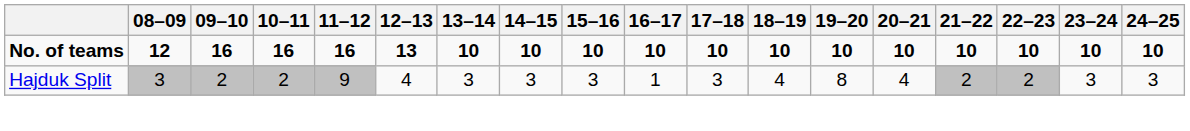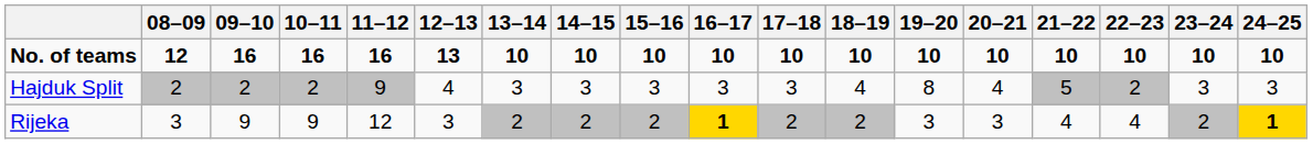 <table border=1  bordercolor="#CCCCCC" class=wikitable style="font-size:90%;">
 <tr align=LEFT valign=CENTER>
 <th></th>
 <th>08–09</th>
 <th>09–10</th>
 <th>10–11</th>
 <th>11–12</th>
 <th>12–13</th>
 <th>13–14</th>
 <th>14–15</th>
 <th>15–16</th>
 <th>16–17</th>
 <th>17–18</th>
 <th>18–19</th>
 <th>19–20</th>
 <th>20–21</th>
 <th>21–22</th>
 <th>22–23</th>
 <th>23–24</th>
 <th>24–25</th>
 </tr>
 <tr align=CENTER>
 <td><strong>No. of teams</strong></td>
 <td><strong>12</strong></td>
 <td><strong>16</strong></td>
 <td><strong>16</strong></td>
 <td><strong>16</strong></td>
 <td><strong>13</strong></td>
 <td><strong>10</strong></td>
 <td><strong>10</strong></td>
 <td><strong>10</strong></td>
 <td><strong>10</strong></td>
 <td><strong>10</strong></td>
 <td><strong>10</strong></td>
 <td><strong>10</strong></td>
 <td><strong>10</strong></td>
 <td><strong>10</strong></td>
 <td><strong>10</strong></td>
 <td><strong>10</strong></td>
 <td><strong>10</strong></td>
 </tr>
 <tr align=CENTER valign=BOTTOM>
 <td align=LEFT><a href='#'>Hajduk Split</a></td>
-<td bgcolor=silver>3</td>
+<td bgcolor=silver>2</td>
 <td bgcolor=silver>2</td>
 <td bgcolor=silver>2</td>
 <td bgcolor=silver>9</td>
 <td>4</td>
 <td>3</td>
 <td>3</td>
 <td>3</td>
-<td>1</td>
+<td>3</td>
 <td>3</td>
 <td>4</td>
 <td>8</td>
 <td>4</td>
+<td bgcolor=silver>5</td>
+<td bgcolor=silver>2</td>
+<td>3</td>
+<td>3</td>
+</tr>
+<tr align=CENTER valign=BOTTOM>
+<td align=LEFT><a href='#'>Rijeka</a></td>
+<td>3</td>
+<td>9</td>
+<td>9</td>
+<td>12</td>
+<td>3</td>
+<td bgcolor=silver>2</td>
+<td bgcolor=silver>2</td>
+<td bgcolor=silver>2</td>
+<td bgcolor=gold><strong>1</strong></td>
 <td bgcolor=silver>2</td>
 <td bgcolor=silver>2</td>
 <td>3</td>
 <td>3</td>
+<td>4</td>
+<td>4</td>
+<td bgcolor=silver>2</td>
+<td bgcolor=gold><strong>1</strong></td>
 </tr>
 </table>
